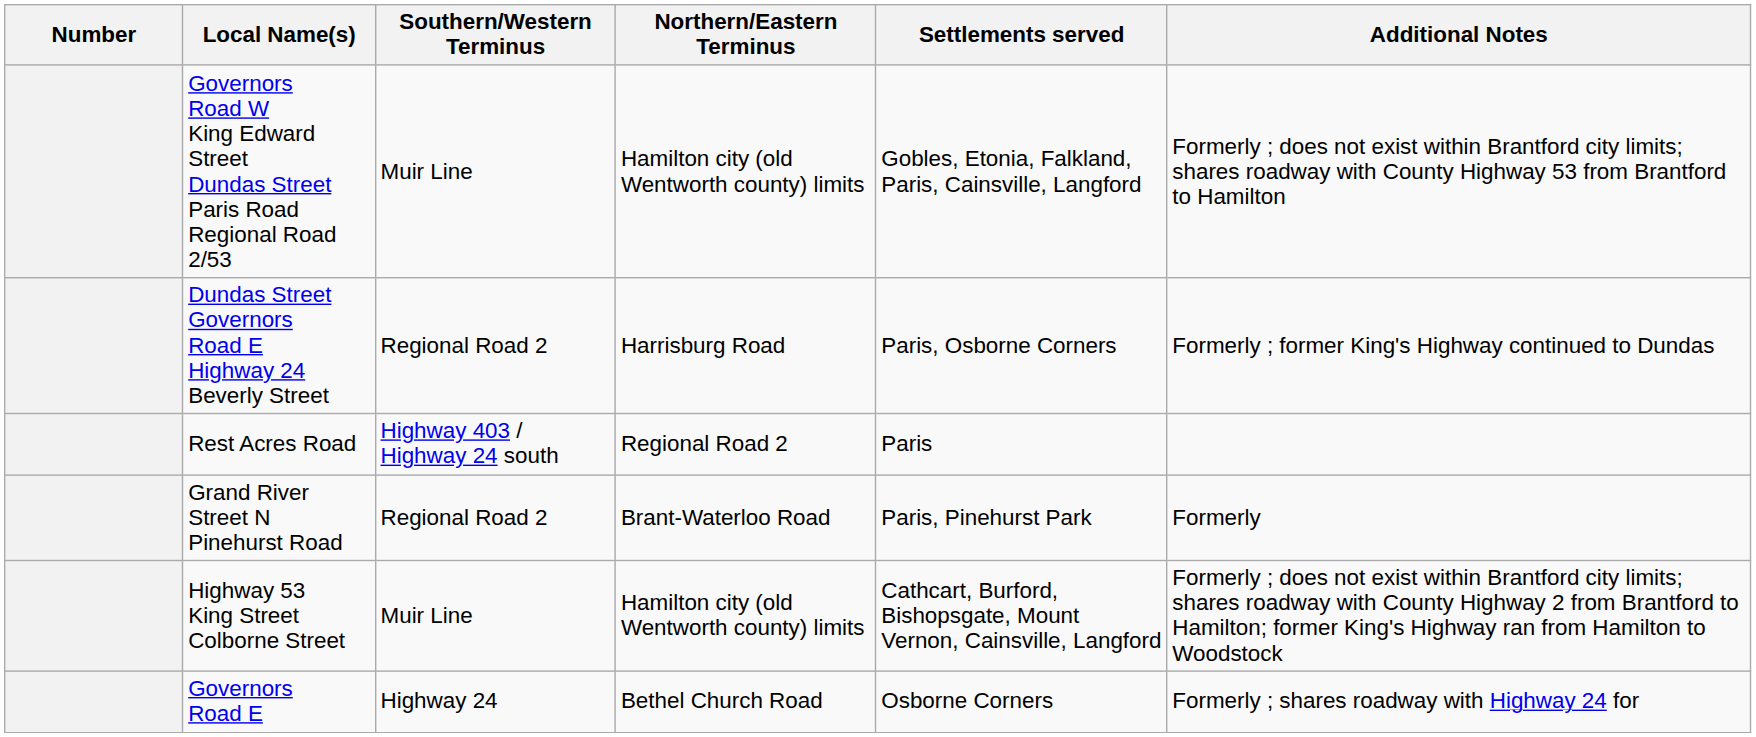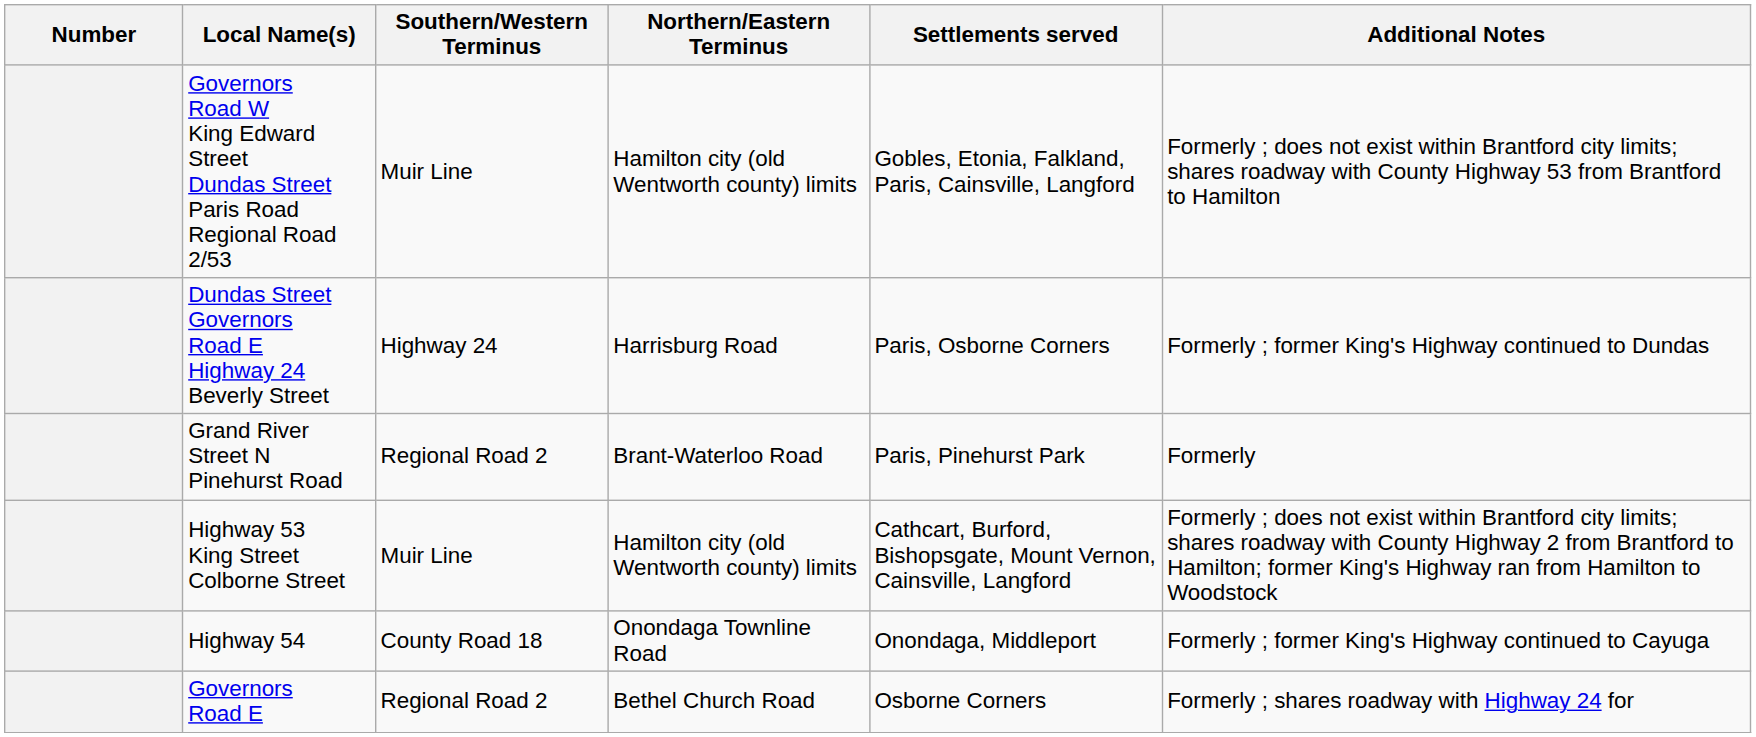 <table class="wikitable sortable">
 <tr>
 <th width="120px" scope="col">Number</th>
 <th width="130px" scope="col">Local Name(s)</th>
 <th scope="col">Southern/Western Terminus</th>
 <th scope="col">Northern/Eastern Terminus</th>
 <th class="unsortable" scope="col">Settlements served</th>
 <th class="unsortable" scope="col">Additional Notes</th>
 </tr>
 <tr>
 <th></th>
 <td><a href='#'>Governors Road W</a><br>King Edward Street<br><a href='#'>Dundas Street</a><br>Paris Road<br>Regional Road 2/53</td>
 <td>Muir Line</td>
 <td>Hamilton city (old Wentworth county) limits</td>
 <td>Gobles, Etonia, Falkland, Paris, Cainsville, Langford</td>
 <td>Formerly ; does not exist within Brantford city limits; shares roadway with County Highway 53 from Brantford to Hamilton</td>
 </tr>
 <tr>
 <th></th>
 <td><a href='#'>Dundas Street</a><br><a href='#'>Governors Road E</a><br><a href='#'>Highway 24</a><br>Beverly Street</td>
-<td>Regional Road 2</td>
+<td>Highway 24</td>
 <td>Harrisburg Road</td>
 <td>Paris, Osborne Corners</td>
 <td>Formerly ; former King's Highway continued to Dundas</td>
-</tr>
-<tr>
-<th></th>
-<td>Rest Acres Road</td>
-<td><a href='#'>Highway 403</a> / <a href='#'>Highway 24</a> south</td>
-<td>Regional Road 2</td>
-<td>Paris</td>
-<td></td>
 </tr>
 <tr>
 <th></th>
 <td>Grand River Street N<br>Pinehurst Road</td>
 <td>Regional Road 2</td>
 <td>Brant-Waterloo Road</td>
 <td>Paris, Pinehurst Park</td>
 <td>Formerly </td>
 </tr>
 <tr>
 <th></th>
 <td>Highway 53<br>King Street<br>Colborne Street</td>
 <td>Muir Line</td>
 <td>Hamilton city (old Wentworth county) limits</td>
 <td>Cathcart, Burford, Bishopsgate, Mount Vernon, Cainsville, Langford</td>
 <td>Formerly ; does not exist within Brantford city limits; shares roadway with County Highway 2 from Brantford to Hamilton; former King's Highway ran from Hamilton to Woodstock</td>
 </tr>
 <tr>
 <th></th>
+<td>Highway 54</td>
+<td>County Road 18</td>
+<td>Onondaga Townline Road</td>
+<td>Onondaga, Middleport</td>
+<td>Formerly ; former King's Highway continued to Cayuga</td>
+</tr>
+<tr>
+<th></th>
 <td><a href='#'>Governors Road E</a></td>
-<td>Highway 24</td>
+<td>Regional Road 2</td>
 <td>Bethel Church Road</td>
 <td>Osborne Corners</td>
 <td>Formerly ; shares roadway with <a href='#'>Highway 24</a> for </td>
 </tr>
 <tr>
 </tr>
 </table>
